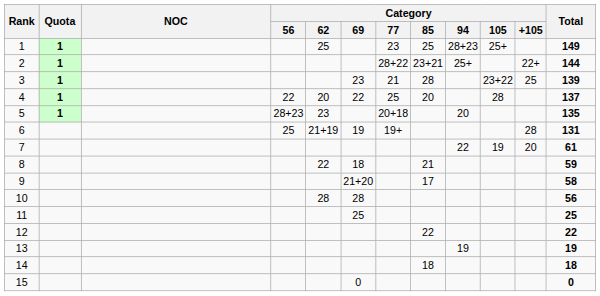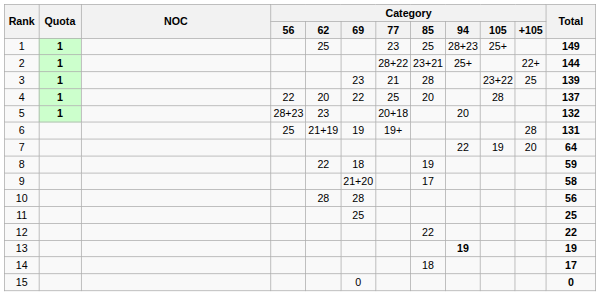 <table class="wikitable" style="text-align:center; font-size:90%">
 <tr>
 <th rowspan=2 width=40>Rank</th>
 <th rowspan=2 width=50>Quota</th>
 <th rowspan=2 width=250>NOC</th>
 <th colspan=8>Category</th>
 <th rowspan=2 width=60>Total</th>
 </tr>
 <tr>
 <th width=35>56</th>
 <th width=35>62</th>
 <th width=35>69</th>
 <th width=35>77</th>
 <th width=35>85</th>
 <th width=35>94</th>
 <th width=35>105</th>
 <th width=35>+105</th>
 </tr>
 <tr>
 <td>1</td>
 <td bgcolor=#ccffcc><strong>1</strong></td>
 <td align=left></td>
 <td></td>
 <td>25</td>
 <td></td>
 <td>23</td>
 <td>25</td>
 <td>28+23</td>
 <td>25+</td>
 <td></td>
 <td><strong>149</strong></td>
 </tr>
 <tr>
 <td>2</td>
 <td bgcolor=#ccffcc><strong>1</strong></td>
 <td align=left></td>
 <td></td>
 <td></td>
 <td></td>
 <td>28+22</td>
 <td>23+21</td>
 <td>25+</td>
 <td></td>
 <td>22+</td>
 <td><strong>144</strong></td>
 </tr>
 <tr>
 <td>3</td>
 <td bgcolor=#ccffcc><strong>1</strong></td>
 <td align=left></td>
 <td></td>
 <td></td>
 <td>23</td>
 <td>21</td>
 <td>28</td>
 <td></td>
 <td>23+22</td>
 <td>25</td>
 <td><strong>139</strong></td>
 </tr>
 <tr>
 <td>4</td>
 <td bgcolor=#ccffcc><strong>1</strong></td>
 <td align=left></td>
 <td>22</td>
 <td>20</td>
 <td>22</td>
 <td>25</td>
 <td>20</td>
 <td></td>
 <td>28</td>
 <td></td>
 <td><strong>137</strong></td>
 </tr>
 <tr>
 <td>5</td>
 <td bgcolor=#ccffcc><strong>1</strong></td>
 <td align=left></td>
 <td>28+23</td>
 <td>23</td>
 <td></td>
 <td>20+18</td>
 <td></td>
 <td>20</td>
 <td></td>
 <td></td>
-<td><strong>135</strong></td>
+<td><strong>132</strong></td>
 </tr>
 <tr>
 <td>6</td>
 <td></td>
 <td align=left></td>
 <td>25</td>
 <td>21+19</td>
 <td>19</td>
 <td>19+</td>
 <td></td>
 <td></td>
 <td></td>
 <td>28</td>
 <td><strong>131</strong></td>
 </tr>
 <tr>
 <td>7</td>
 <td></td>
 <td align=left></td>
 <td></td>
 <td></td>
 <td></td>
 <td></td>
 <td></td>
 <td>22</td>
 <td>19</td>
 <td>20</td>
-<td><strong>61</strong></td>
+<td><strong>64</strong></td>
 </tr>
 <tr>
 <td>8</td>
 <td></td>
 <td align=left></td>
 <td></td>
 <td>22</td>
 <td>18</td>
 <td></td>
-<td>21</td>
+<td>19</td>
 <td></td>
 <td></td>
 <td></td>
 <td><strong>59</strong></td>
 </tr>
 <tr>
 <td>9</td>
 <td></td>
 <td align=left></td>
 <td></td>
 <td></td>
 <td>21+20</td>
 <td></td>
 <td>17</td>
 <td></td>
 <td></td>
 <td></td>
 <td><strong>58</strong></td>
 </tr>
 <tr>
 <td>10</td>
 <td></td>
 <td align=left></td>
 <td></td>
 <td>28</td>
 <td>28</td>
 <td></td>
 <td></td>
 <td></td>
 <td></td>
 <td></td>
 <td><strong>56</strong></td>
 </tr>
 <tr>
 <td>11</td>
 <td></td>
 <td align=left></td>
 <td></td>
 <td></td>
 <td>25</td>
 <td></td>
 <td></td>
 <td></td>
 <td></td>
 <td></td>
 <td><strong>25</strong></td>
 </tr>
 <tr>
 <td>12</td>
 <td></td>
 <td align=left></td>
 <td></td>
 <td></td>
 <td></td>
 <td></td>
 <td>22</td>
 <td></td>
 <td></td>
 <td></td>
 <td><strong>22 </strong></td>
 </tr>
 <tr>
 <td>13</td>
 <td></td>
 <td align=left></td>
 <td></td>
 <td></td>
 <td></td>
 <td></td>
 <td></td>
-<td>19</td>
+<td><strong>19</strong></td>
 <td></td>
 <td></td>
 <td><strong>19 </strong></td>
 </tr>
 <tr>
 <td>14</td>
 <td></td>
 <td align=left></td>
 <td></td>
 <td></td>
 <td></td>
 <td></td>
 <td>18</td>
 <td></td>
 <td></td>
 <td></td>
-<td><strong>18 </strong></td>
+<td><strong>17 </strong></td>
 </tr>
 <tr>
 <td>15</td>
 <td></td>
 <td align=left></td>
 <td></td>
 <td></td>
 <td>0</td>
 <td></td>
 <td></td>
 <td></td>
 <td></td>
 <td></td>
 <td><strong>0 </strong></td>
 </tr>
 </table>
